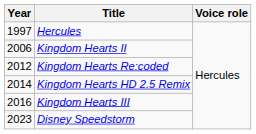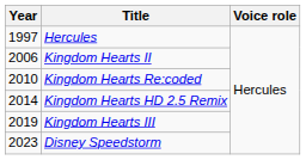 <table class="wikitable sortable">
 <tr>
 <th>Year</th>
 <th>Title</th>
 <th>Voice role</th>
 </tr>
 <tr>
 <td>1997</td>
 <td><em><a href='#'>Hercules</a></em></td>
 <td rowspan="6">Hercules</td>
 </tr>
 <tr>
 <td>2006</td>
 <td><em><a href='#'>Kingdom Hearts II</a></em></td>
 </tr>
 <tr>
-<td>2012</td>
+<td>2010</td>
 <td><em><a href='#'>Kingdom Hearts Re:coded</a></em></td>
 </tr>
 <tr>
 <td>2014</td>
 <td><em><a href='#'>Kingdom Hearts HD 2.5 Remix</a></em></td>
 </tr>
 <tr>
-<td>2016</td>
+<td>2019</td>
 <td><em><a href='#'>Kingdom Hearts III</a></em></td>
 </tr>
 <tr>
 <td>2023</td>
 <td><em><a href='#'>Disney Speedstorm</a></em></td>
 </tr>
 </table>
